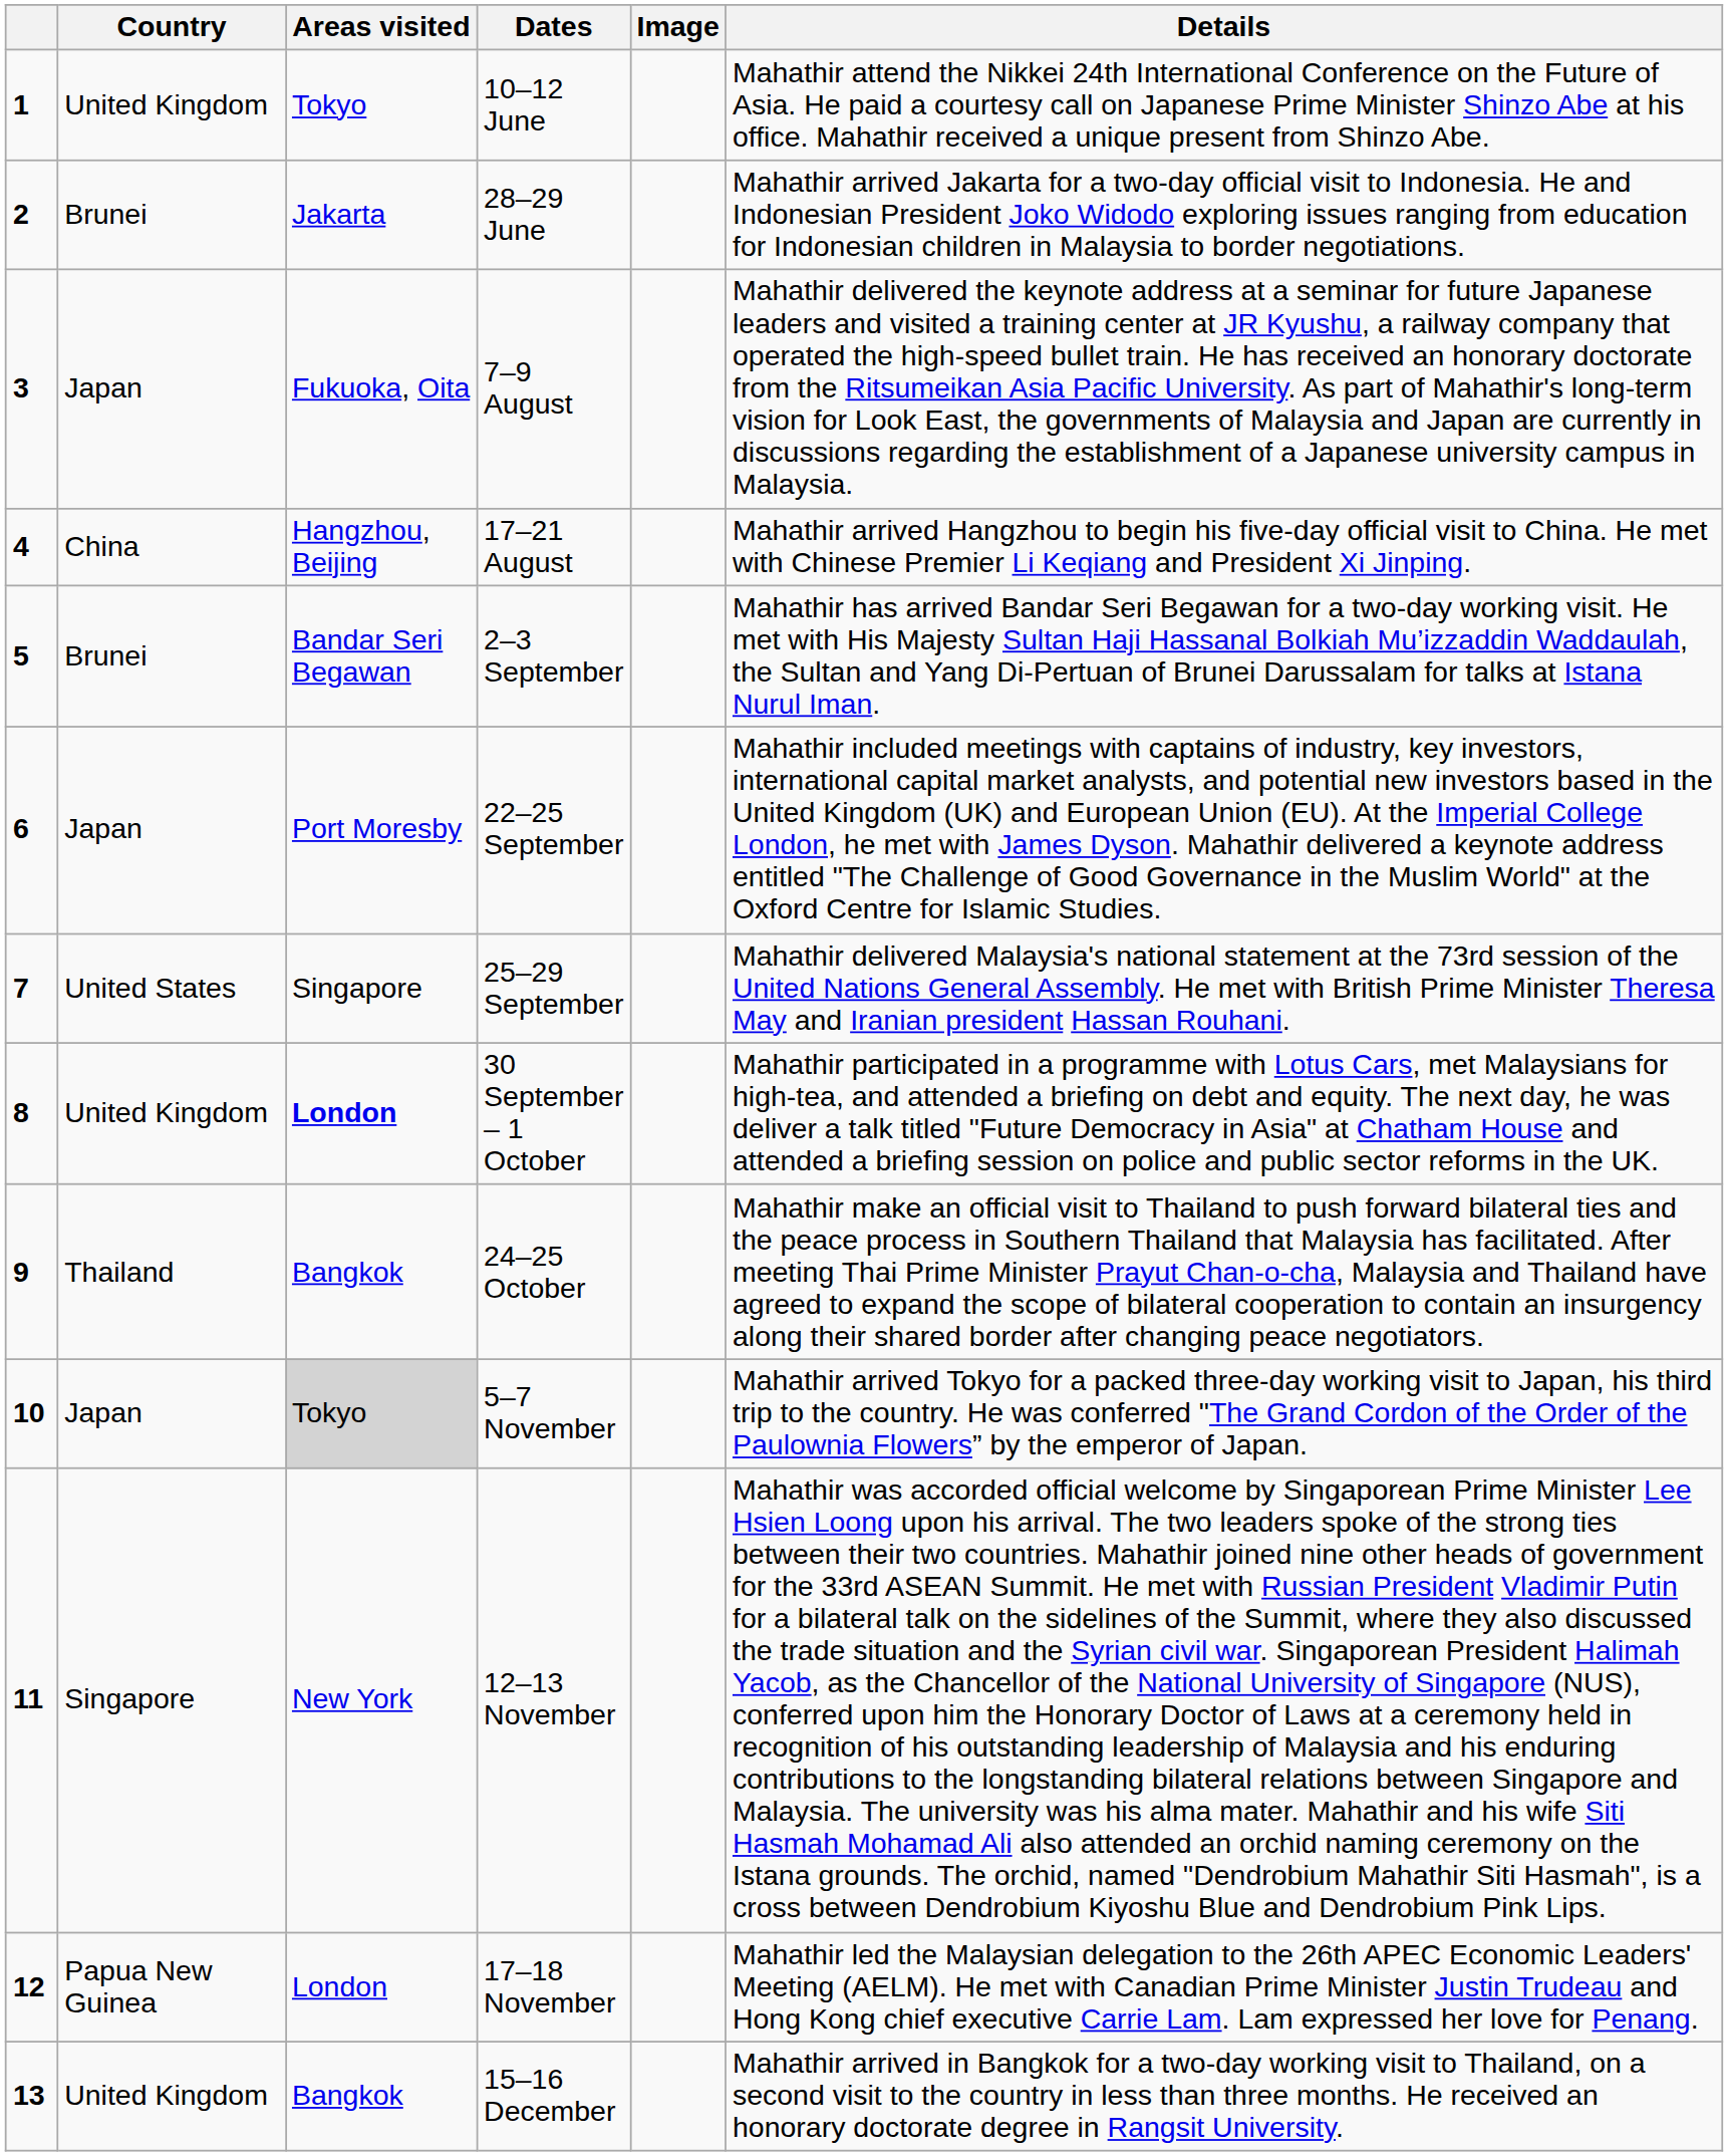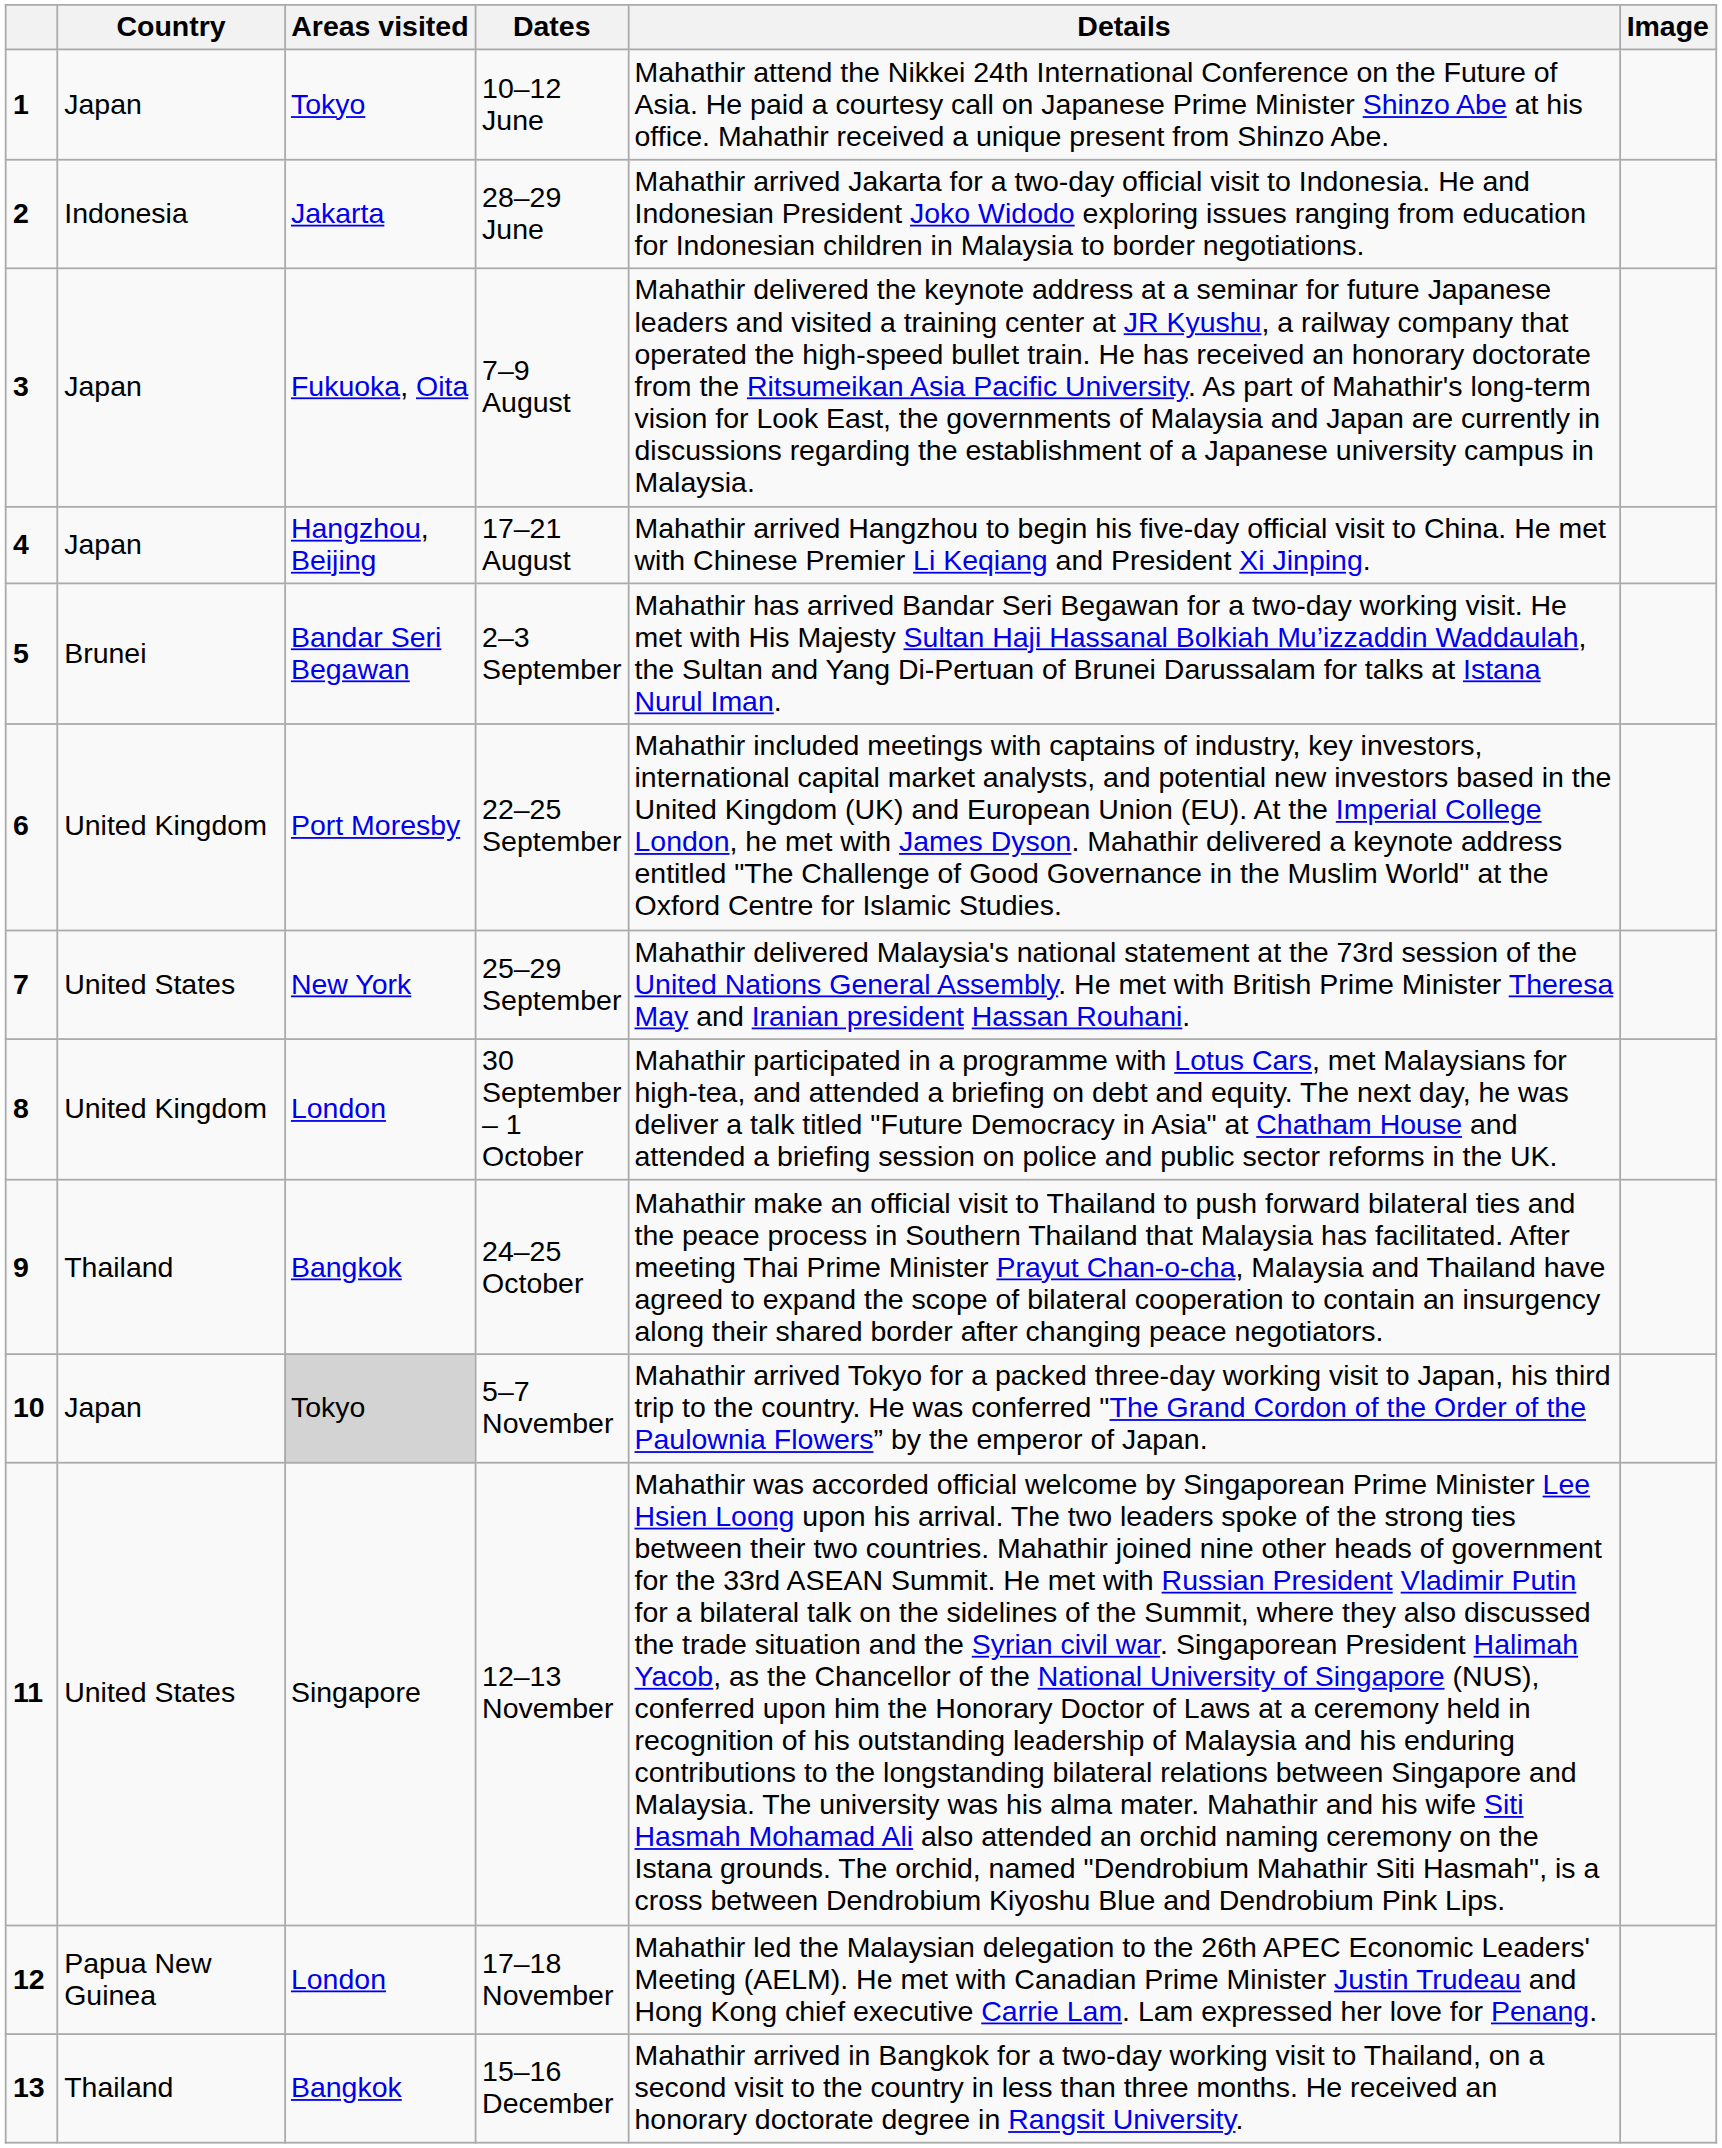 <table class="wikitable sortable" style="margin: 1em auto 1em auto">
 <tr>
 <th style="width: 3%;"></th>
 <th width=120>Country</th>
 <th width=100>Areas visited</th>
 <th width=70>Dates</th>
+<th width=550>Details</th>
 <th>Image</th>
-<th width=550>Details</th>
 </tr>
 <tr>
 <td><strong>1</strong></td>
-<td>United Kingdom</td>
+<td>Japan</td>
 <td><a href='#'>Tokyo</a></td>
 <td>10–12 June</td>
+<td> Mahathir attend the Nikkei 24th International Conference on the Future of Asia. He paid a courtesy call on Japanese Prime Minister <a href='#'>Shinzo Abe</a> at his office. Mahathir received a unique present from Shinzo Abe.</td>
 <td></td>
-<td> Mahathir attend the Nikkei 24th International Conference on the Future of Asia. He paid a courtesy call on Japanese Prime Minister <a href='#'>Shinzo Abe</a> at his office. Mahathir received a unique present from Shinzo Abe.</td>
 </tr>
 <tr>
 <td><strong>2</strong></td>
-<td>Brunei</td>
+<td>Indonesia</td>
 <td><a href='#'>Jakarta</a></td>
 <td>28–29 June</td>
+<td> Mahathir arrived Jakarta for a two-day official visit to Indonesia. He and Indonesian President <a href='#'>Joko Widodo</a> exploring issues ranging from education for Indonesian children in Malaysia to border negotiations.</td>
 <td></td>
-<td> Mahathir arrived Jakarta for a two-day official visit to Indonesia. He and Indonesian President <a href='#'>Joko Widodo</a> exploring issues ranging from education for Indonesian children in Malaysia to border negotiations.</td>
 </tr>
 <tr>
 <td><strong>3</strong></td>
 <td>Japan</td>
 <td><a href='#'>Fukuoka</a>, <a href='#'>Oita</a></td>
 <td>7–9 August</td>
+<td>Mahathir delivered the keynote address at a seminar for future Japanese leaders and visited a training center at <a href='#'>JR Kyushu</a>, a railway company that operated the high-speed bullet train. He has received an honorary doctorate from the <a href='#'>Ritsumeikan Asia Pacific University</a>. As part of Mahathir's long-term vision for Look East, the governments of Malaysia and Japan are currently in discussions regarding the establishment of a Japanese university campus in Malaysia.</td>
 <td></td>
-<td>Mahathir delivered the keynote address at a seminar for future Japanese leaders and visited a training center at <a href='#'>JR Kyushu</a>, a railway company that operated the high-speed bullet train. He has received an honorary doctorate from the <a href='#'>Ritsumeikan Asia Pacific University</a>. As part of Mahathir's long-term vision for Look East, the governments of Malaysia and Japan are currently in discussions regarding the establishment of a Japanese university campus in Malaysia.</td>
 </tr>
 <tr>
 <td><strong>4</strong></td>
-<td>China</td>
+<td>Japan</td>
 <td><a href='#'>Hangzhou</a>, <a href='#'>Beijing</a></td>
 <td>17–21 August</td>
+<td>Mahathir arrived Hangzhou to begin his five-day official visit to China. He met with Chinese Premier <a href='#'>Li Keqiang</a> and President <a href='#'>Xi Jinping</a>.</td>
 <td></td>
-<td>Mahathir arrived Hangzhou to begin his five-day official visit to China. He met with Chinese Premier <a href='#'>Li Keqiang</a> and President <a href='#'>Xi Jinping</a>.</td>
 </tr>
 <tr>
 <td><strong>5</strong></td>
 <td>Brunei</td>
 <td><a href='#'>Bandar Seri Begawan</a></td>
 <td>2–3 September</td>
+<td> Mahathir has arrived Bandar Seri Begawan for a two-day working visit. He met with His Majesty <a href='#'>Sultan Haji Hassanal Bolkiah Mu’izzaddin Waddaulah</a>, the Sultan and Yang Di-Pertuan of Brunei Darussalam for talks at <a href='#'>Istana Nurul Iman</a>.</td>
 <td></td>
-<td> Mahathir has arrived Bandar Seri Begawan for a two-day working visit. He met with His Majesty <a href='#'>Sultan Haji Hassanal Bolkiah Mu’izzaddin Waddaulah</a>, the Sultan and Yang Di-Pertuan of Brunei Darussalam for talks at <a href='#'>Istana Nurul Iman</a>.</td>
 </tr>
 <tr>
 <td><strong>6</strong></td>
-<td>Japan</td>
+<td>United Kingdom</td>
 <td><a href='#'>Port Moresby</a></td>
 <td>22–25 September</td>
+<td>Mahathir included meetings with captains of industry, key investors, international capital market analysts, and potential new investors based in the United Kingdom (UK) and European Union (EU). At the <a href='#'>Imperial College London</a>, he met with <a href='#'>James Dyson</a>. Mahathir delivered a keynote address entitled "The Challenge of Good Governance in the Muslim World" at the Oxford Centre for Islamic Studies.</td>
 <td></td>
-<td>Mahathir included meetings with captains of industry, key investors, international capital market analysts, and potential new investors based in the United Kingdom (UK) and European Union (EU). At the <a href='#'>Imperial College London</a>, he met with <a href='#'>James Dyson</a>. Mahathir delivered a keynote address entitled "The Challenge of Good Governance in the Muslim World" at the Oxford Centre for Islamic Studies.</td>
 </tr>
 <tr>
 <td><strong>7</strong></td>
 <td>United States</td>
-<td>Singapore</td>
+<td><a href='#'>New York</a></td>
 <td>25–29 September</td>
+<td> Mahathir delivered Malaysia's national statement at the 73rd session of the <a href='#'>United Nations General Assembly</a>. He met with British Prime Minister <a href='#'>Theresa May</a> and <a href='#'>Iranian president</a> <a href='#'>Hassan Rouhani</a>.</td>
 <td></td>
-<td> Mahathir delivered Malaysia's national statement at the 73rd session of the <a href='#'>United Nations General Assembly</a>. He met with British Prime Minister <a href='#'>Theresa May</a> and <a href='#'>Iranian president</a> <a href='#'>Hassan Rouhani</a>.</td>
 </tr>
 <tr>
 <td><strong>8</strong></td>
 <td>United Kingdom</td>
-<td><strong><a href='#'>London</a></strong></td>
+<td><a href='#'>London</a></td>
 <td>30 September – 1 October</td>
+<td>Mahathir participated in a programme with <a href='#'>Lotus Cars</a>, met Malaysians for high-tea, and attended a briefing on debt and equity. The next day, he was deliver a talk titled "Future Democracy in Asia" at <a href='#'>Chatham House</a> and attended a briefing session on police and public sector reforms in the UK.</td>
 <td></td>
-<td>Mahathir participated in a programme with <a href='#'>Lotus Cars</a>, met Malaysians for high-tea, and attended a briefing on debt and equity. The next day, he was deliver a talk titled "Future Democracy in Asia" at <a href='#'>Chatham House</a> and attended a briefing session on police and public sector reforms in the UK.</td>
 </tr>
 <tr>
 <td><strong>9</strong></td>
 <td>Thailand</td>
 <td><a href='#'>Bangkok</a></td>
 <td>24–25 October</td>
+<td> Mahathir make an official visit to Thailand to push forward bilateral ties and the peace process in Southern Thailand that Malaysia has facilitated. After meeting Thai Prime Minister <a href='#'>Prayut Chan-o-cha</a>, Malaysia and Thailand have agreed to expand the scope of bilateral cooperation to contain an insurgency along their shared border after changing peace negotiators.</td>
 <td></td>
-<td> Mahathir make an official visit to Thailand to push forward bilateral ties and the peace process in Southern Thailand that Malaysia has facilitated. After meeting Thai Prime Minister <a href='#'>Prayut Chan-o-cha</a>, Malaysia and Thailand have agreed to expand the scope of bilateral cooperation to contain an insurgency along their shared border after changing peace negotiators.</td>
 </tr>
 <tr>
 <td><strong>10</strong></td>
 <td>Japan</td>
 <td style="background: lightgrey;">Tokyo</td>
 <td>5–7 November</td>
+<td>Mahathir arrived Tokyo for a packed three-day working visit to Japan, his third trip to the country. He was conferred "<a href='#'>The Grand Cordon of the Order of the Paulownia Flowers</a>” by the emperor of Japan.</td>
 <td></td>
-<td>Mahathir arrived Tokyo for a packed three-day working visit to Japan, his third trip to the country. He was conferred "<a href='#'>The Grand Cordon of the Order of the Paulownia Flowers</a>” by the emperor of Japan.</td>
 </tr>
 <tr>
 <td><strong>11</strong></td>
+<td>United States</td>
 <td>Singapore</td>
-<td><a href='#'>New York</a></td>
 <td>12–13 November</td>
+<td>Mahathir was accorded official welcome by Singaporean Prime Minister <a href='#'>Lee Hsien Loong</a> upon his arrival. The two leaders spoke of the strong ties between their two countries. Mahathir joined nine other heads of government for the 33rd ASEAN Summit. He met with <a href='#'>Russian President</a> <a href='#'>Vladimir Putin</a> for a bilateral talk on the sidelines of the Summit, where they also discussed the trade situation and the <a href='#'>Syrian civil war</a>. Singaporean President <a href='#'>Halimah Yacob</a>, as the Chancellor of the <a href='#'>National University of Singapore</a> (NUS), conferred upon him the Honorary Doctor of Laws at a ceremony held in recognition of his outstanding leadership of Malaysia and his enduring contributions to the longstanding bilateral relations between Singapore and Malaysia. The university was his alma mater. Mahathir and his wife <a href='#'>Siti Hasmah Mohamad Ali</a> also attended an orchid naming ceremony on the Istana grounds. The orchid, named "Dendrobium Mahathir Siti Hasmah", is a cross between Dendrobium Kiyoshu Blue and Dendrobium Pink Lips.</td>
 <td></td>
-<td>Mahathir was accorded official welcome by Singaporean Prime Minister <a href='#'>Lee Hsien Loong</a> upon his arrival. The two leaders spoke of the strong ties between their two countries. Mahathir joined nine other heads of government for the 33rd ASEAN Summit. He met with <a href='#'>Russian President</a> <a href='#'>Vladimir Putin</a> for a bilateral talk on the sidelines of the Summit, where they also discussed the trade situation and the <a href='#'>Syrian civil war</a>. Singaporean President <a href='#'>Halimah Yacob</a>, as the Chancellor of the <a href='#'>National University of Singapore</a> (NUS), conferred upon him the Honorary Doctor of Laws at a ceremony held in recognition of his outstanding leadership of Malaysia and his enduring contributions to the longstanding bilateral relations between Singapore and Malaysia. The university was his alma mater. Mahathir and his wife <a href='#'>Siti Hasmah Mohamad Ali</a> also attended an orchid naming ceremony on the Istana grounds. The orchid, named "Dendrobium Mahathir Siti Hasmah", is a cross between Dendrobium Kiyoshu Blue and Dendrobium Pink Lips.</td>
 </tr>
 <tr>
 <td><strong>12</strong></td>
 <td>Papua New Guinea</td>
 <td><a href='#'>London</a></td>
 <td>17–18 November</td>
+<td>Mahathir led the Malaysian delegation to the 26th APEC Economic Leaders' Meeting (AELM). He met with Canadian Prime Minister <a href='#'>Justin Trudeau</a> and Hong Kong chief executive <a href='#'>Carrie Lam</a>. Lam expressed her love for <a href='#'>Penang</a>.</td>
 <td></td>
-<td>Mahathir led the Malaysian delegation to the 26th APEC Economic Leaders' Meeting (AELM). He met with Canadian Prime Minister <a href='#'>Justin Trudeau</a> and Hong Kong chief executive <a href='#'>Carrie Lam</a>. Lam expressed her love for <a href='#'>Penang</a>.</td>
 </tr>
 <tr>
 <td><strong>13</strong></td>
-<td>United Kingdom</td>
+<td>Thailand</td>
 <td><a href='#'>Bangkok</a></td>
 <td>15–16 December</td>
+<td>Mahathir arrived in Bangkok for a two-day working visit to Thailand, on a second visit to the country in less than three months. He received an honorary doctorate degree in <a href='#'>Rangsit University</a>.</td>
 <td></td>
-<td>Mahathir arrived in Bangkok for a two-day working visit to Thailand, on a second visit to the country in less than three months. He received an honorary doctorate degree in <a href='#'>Rangsit University</a>.</td>
 </tr>
 </table>
